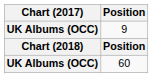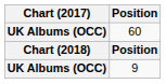 <table class="wikitable plainrowheaders" style="text-align:center">
 <tr>
 <th scope="col">Chart (2017)</th>
 <th scope="col">Position</th>
 </tr>
 <tr>
 <th scope="row">UK Albums (OCC)</th>
-<td>9</td>
+<td>60</td>
 </tr>
 <tr>
 <th scope="col">Chart (2018)</th>
 <th scope="col">Position</th>
 </tr>
 <tr>
 <th scope="row">UK Albums (OCC)</th>
-<td>60</td>
+<td>9</td>
 </tr>
 </table>
